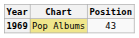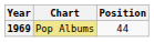 <table class="wikitable">
 <tr>
 <th scope="col">Year</th>
 <th scope="col">Chart</th>
 <th scope="col">Position</th>
 </tr>
 <tr>
 <th scope="row">1969</th>
 <td style="background: khaki;">Pop Albums</td>
-<td style="text-align:center;">43</td>
+<td style="text-align:center;">44</td>
 </tr>
 </table>
